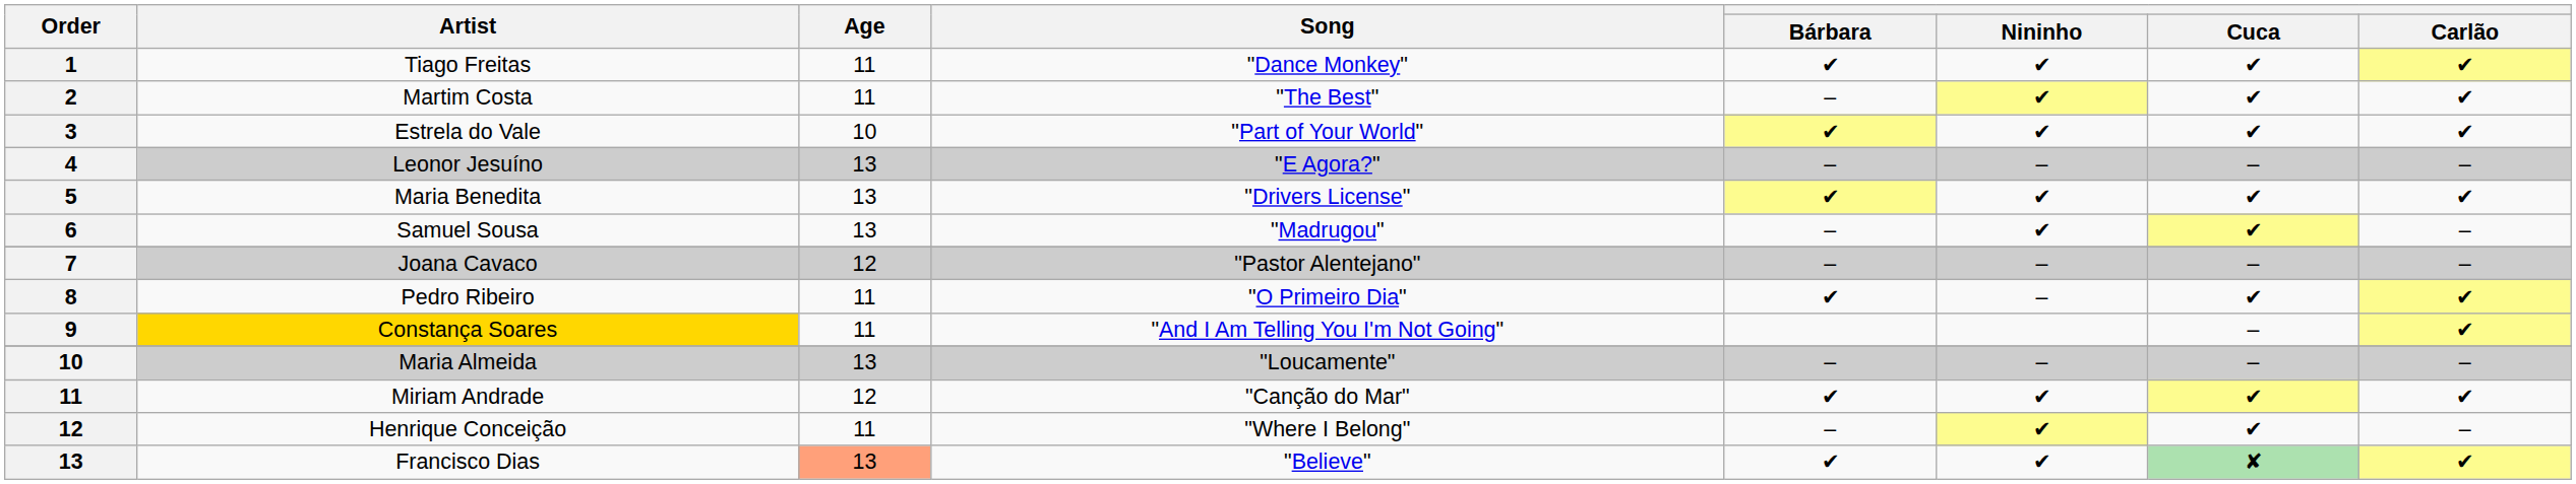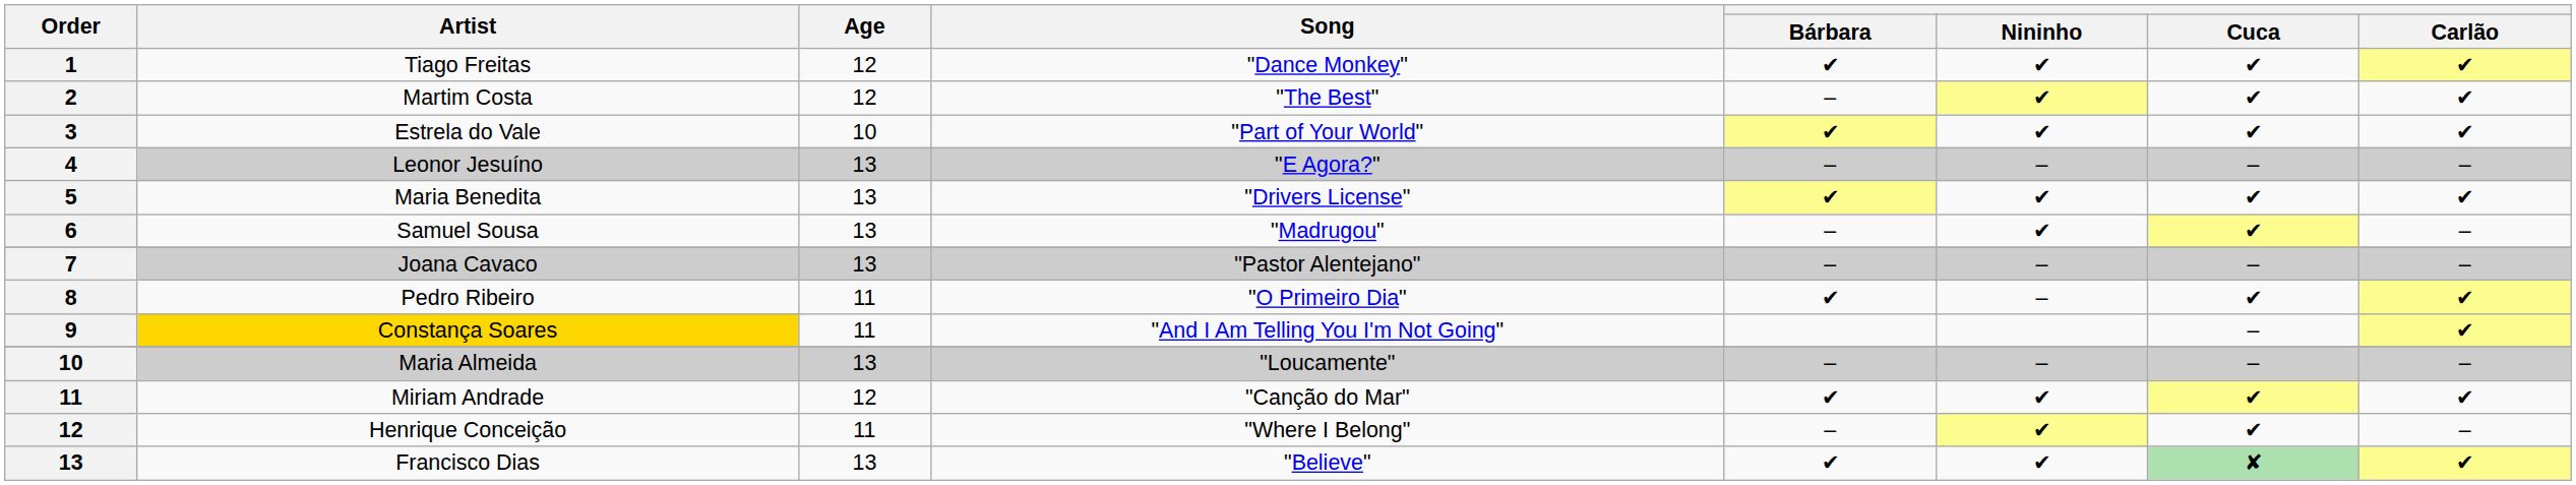 <table class="wikitable" style="text-align:center; line-height:17px; width:95%">
 <tr>
 <th rowspan="2" width="05%">Order</th>
 <th rowspan="2" width="25%">Artist</th>
 <th rowspan="2" width="05%">Age</th>
 <th rowspan="2" width="30%">Song</th>
 <th colspan="4"></th>
 </tr>
 <tr>
 <th width="08%">Bárbara</th>
 <th width="08%">Nininho</th>
 <th width="08%">Cuca</th>
 <th width="08%">Carlão</th>
 </tr>
 <tr>
 <th>1</th>
 <td>Tiago Freitas</td>
-<td>11</td>
+<td>12</td>
 <td>"<a href='#'>Dance Monkey</a>"</td>
 <td>✔</td>
 <td>✔</td>
 <td>✔</td>
 <td style="background:#fdfc8f">✔</td>
 </tr>
 <tr>
 <th>2</th>
 <td>Martim Costa</td>
-<td>11</td>
+<td>12</td>
 <td>"<a href='#'>The Best</a>"</td>
 <td>–</td>
 <td style="background:#fdfc8f">✔</td>
 <td>✔</td>
 <td>✔</td>
 </tr>
 <tr>
 <th>3</th>
 <td>Estrela do Vale</td>
 <td>10</td>
 <td>"<a href='#'>Part of Your World</a>"</td>
 <td style="background:#fdfc8f">✔</td>
 <td>✔</td>
 <td>✔</td>
 <td>✔</td>
 </tr>
 <tr style="background:#cdcdcd">
 <th>4</th>
 <td>Leonor Jesuíno</td>
 <td>13</td>
 <td>"<a href='#'>E Agora?</a>"</td>
 <td>–</td>
 <td>–</td>
 <td>–</td>
 <td>–</td>
 </tr>
 <tr>
 <th>5</th>
 <td>Maria Benedita</td>
 <td>13</td>
 <td>"<a href='#'>Drivers License</a>"</td>
 <td style="background:#fdfc8f">✔</td>
 <td>✔</td>
 <td>✔</td>
 <td>✔</td>
 </tr>
 <tr>
 <th>6</th>
 <td>Samuel Sousa</td>
 <td>13</td>
 <td>"<a href='#'>Madrugou</a>"</td>
 <td>–</td>
 <td>✔</td>
 <td style="background:#fdfc8f">✔</td>
 <td>–</td>
 </tr>
 <tr>
 </tr>
 <tr style="background:#cdcdcd">
 <th>7</th>
 <td>Joana Cavaco</td>
-<td>12</td>
+<td>13</td>
 <td>"Pastor Alentejano"</td>
 <td>–</td>
 <td>–</td>
 <td>–</td>
 <td>–</td>
 </tr>
 <tr>
 <th>8</th>
 <td>Pedro Ribeiro</td>
 <td>11</td>
 <td>"<a href='#'>O Primeiro Dia</a>"</td>
 <td>✔</td>
 <td>–</td>
 <td>✔</td>
 <td style="background:#fdfc8f">✔</td>
 </tr>
 <tr>
 <th>9</th>
 <td style="background: gold">Constança Soares</td>
 <td>11</td>
 <td>"<a href='#'>And I Am Telling You I'm Not Going</a>"</td>
 <td></td>
 <td></td>
 <td>–</td>
 <td style="background:#fdfc8f">✔</td>
 </tr>
 <tr>
 </tr>
 <tr style="background:#cdcdcd">
 <th>10</th>
 <td>Maria Almeida</td>
 <td>13</td>
 <td>"Loucamente"</td>
 <td>–</td>
 <td>–</td>
 <td>–</td>
 <td>–</td>
 </tr>
 <tr>
 <th>11</th>
 <td>Miriam Andrade</td>
 <td>12</td>
 <td>"Canção do Mar"</td>
 <td>✔</td>
 <td>✔</td>
 <td style="background:#fdfc8f">✔</td>
 <td>✔</td>
 </tr>
 <tr>
 <th>12</th>
 <td>Henrique Conceição</td>
 <td>11</td>
 <td>"Where I Belong"</td>
 <td>–</td>
 <td style="background:#fdfc8f">✔</td>
 <td>✔</td>
 <td>–</td>
 </tr>
 <tr>
 <th>13</th>
 <td>Francisco Dias</td>
-<td style="background: lightsalmon;">13</td>
+<td>13</td>
 <td>"<a href='#'>Believe</a>"</td>
 <td>✔</td>
 <td>✔</td>
 <td style="background:#ace1af">✘</td>
 <td style="background:#fdfc8f">✔</td>
 </tr>
 </table>
